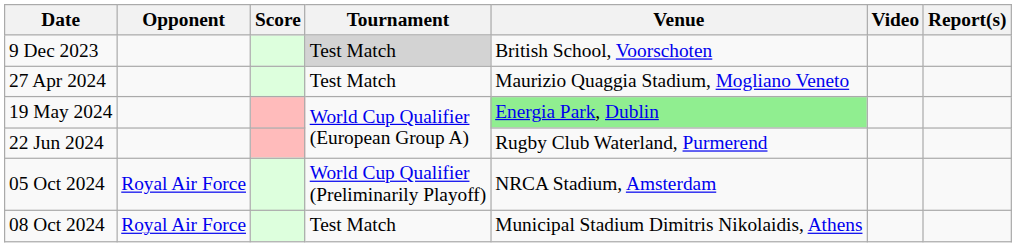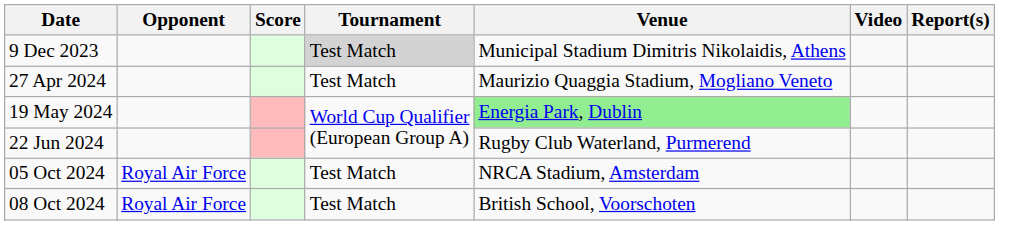 <table class=wikitable>
 <tr>
 <th>Date</th>
 <th>Opponent</th>
 <th>Score</th>
 <th>Tournament</th>
 <th>Venue</th>
 <th>Video</th>
 <th>Report(s)</th>
 </tr>
 <tr>
 <td>9 Dec 2023</td>
 <td></td>
 <td bgcolor="#DDFFDD"></td>
 <td style="background: lightgrey;">Test Match</td>
-<td> British School, <a href='#'>Voorschoten</a></td>
+<td> Municipal Stadium Dimitris Nikolaidis, <a href='#'>Athens</a></td>
 <td align=center></td>
 <td align=center></td>
 </tr>
 <tr>
 <td>27 Apr 2024</td>
 <td></td>
 <td bgcolor="#DDFFDD"></td>
 <td>Test Match</td>
 <td> Maurizio Quaggia Stadium, <a href='#'>Mogliano Veneto</a></td>
 <td align=center></td>
 <td align=center></td>
 </tr>
 <tr>
 <td>19 May 2024</td>
 <td></td>
 <td bgcolor="#FFBBBB"></td>
 <td rowspan=2><a href='#'>World Cup Qualifier</a> <br> (European Group A)</td>
 <td style="background: lightgreen;"> <a href='#'>Energia Park</a>, <a href='#'>Dublin</a></td>
 <td align=center></td>
 <td align=center></td>
 </tr>
 <tr>
 <td>22 Jun 2024</td>
 <td></td>
 <td bgcolor="#FFBBBB"></td>
 <td> Rugby Club Waterland, <a href='#'>Purmerend</a></td>
 <td align=center></td>
 <td align=center></td>
 </tr>
 <tr>
 <td>05 Oct 2024</td>
 <td> <a href='#'>Royal Air Force</a></td>
 <td bgcolor="#DDFFDD"></td>
-<td><a href='#'>World Cup Qualifier</a> <br> (Preliminarily Playoff)</td>
+<td>Test Match</td>
 <td> NRCA Stadium, <a href='#'>Amsterdam</a></td>
 <td align=center></td>
 <td></td>
 </tr>
 <tr>
 <td>08 Oct 2024</td>
 <td> <a href='#'>Royal Air Force</a></td>
 <td bgcolor="#DDFFDD"></td>
 <td>Test Match</td>
-<td> Municipal Stadium Dimitris Nikolaidis, <a href='#'>Athens</a></td>
+<td> British School, <a href='#'>Voorschoten</a></td>
 <td></td>
 <td></td>
 </tr>
 </table>
